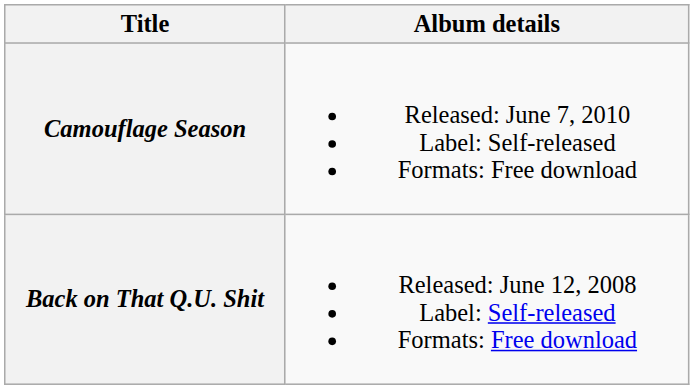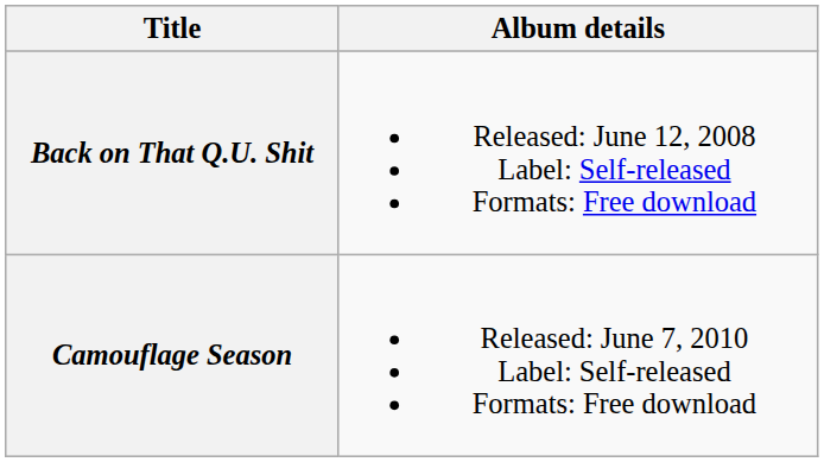 <table class="wikitable plainrowheaders" style="text-align:center;">
 <tr>
 <th scope="col" style="width:11em;">Title</th>
 <th scope="col" style="width:16em;">Album details</th>
 </tr>
 <tr>
+<th scope="row"><em>Back on That Q.U. Shit</em></th>
+<td><br><ul><li>Released: June 12, 2008</li><li>Label: <a href='#'>Self-released</a></li><li>Formats: <a href='#'>Free download</a></li></ul></td>
+</tr>
+<tr>
 <th scope="row"><em>Camouflage Season</em></th>
 <td><br><ul><li>Released: June 7, 2010</li><li>Label: Self-released</li><li>Formats: Free download</li></ul></td>
 </tr>
-<tr>
-<th scope="row"><em>Back on That Q.U. Shit</em></th>
-<td><br><ul><li>Released: June 12, 2008</li><li>Label: <a href='#'>Self-released</a></li><li>Formats: <a href='#'>Free download</a></li></ul></td>
-</tr>
 </table>
